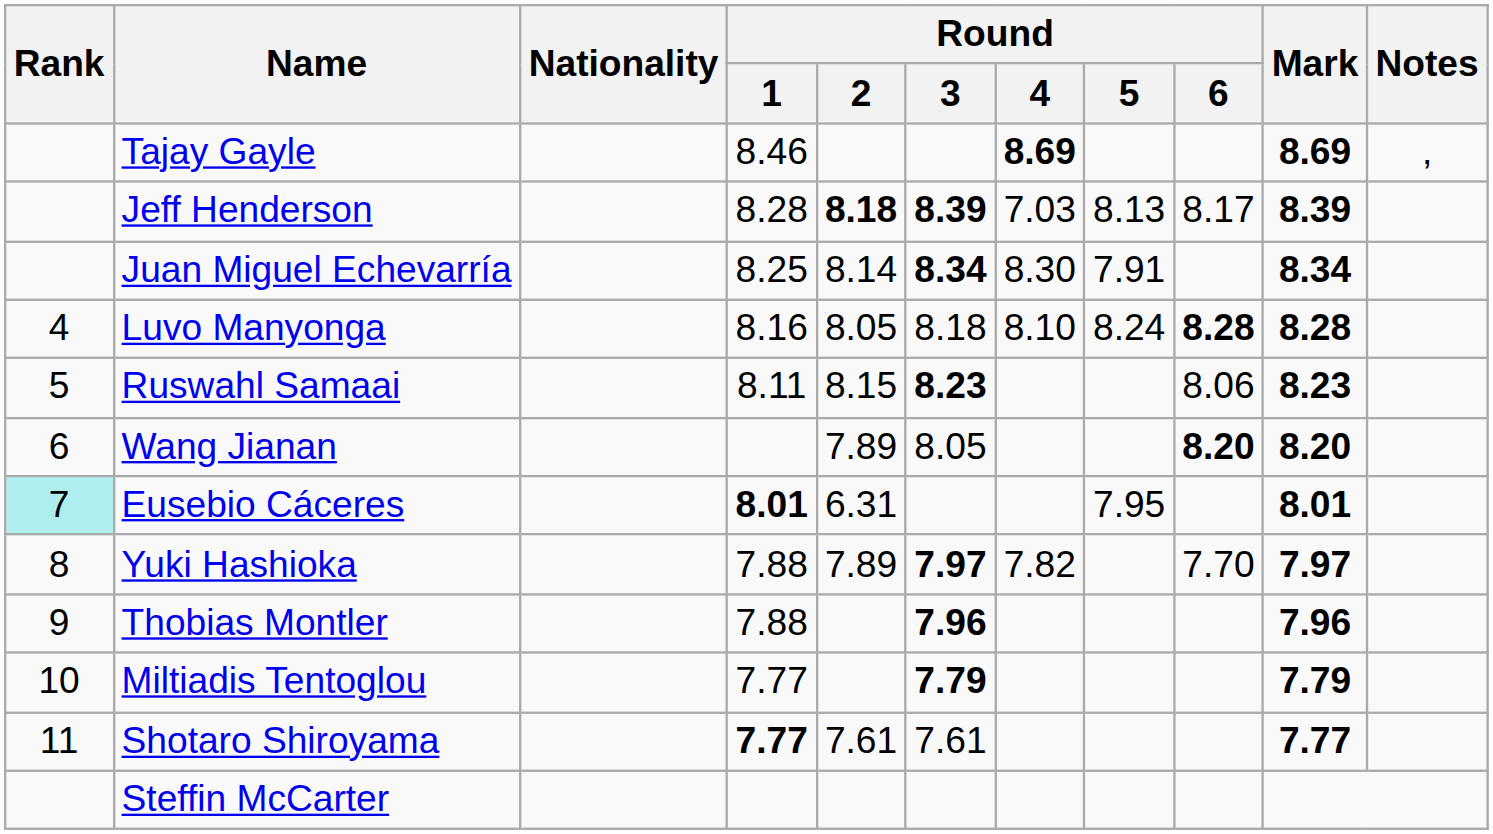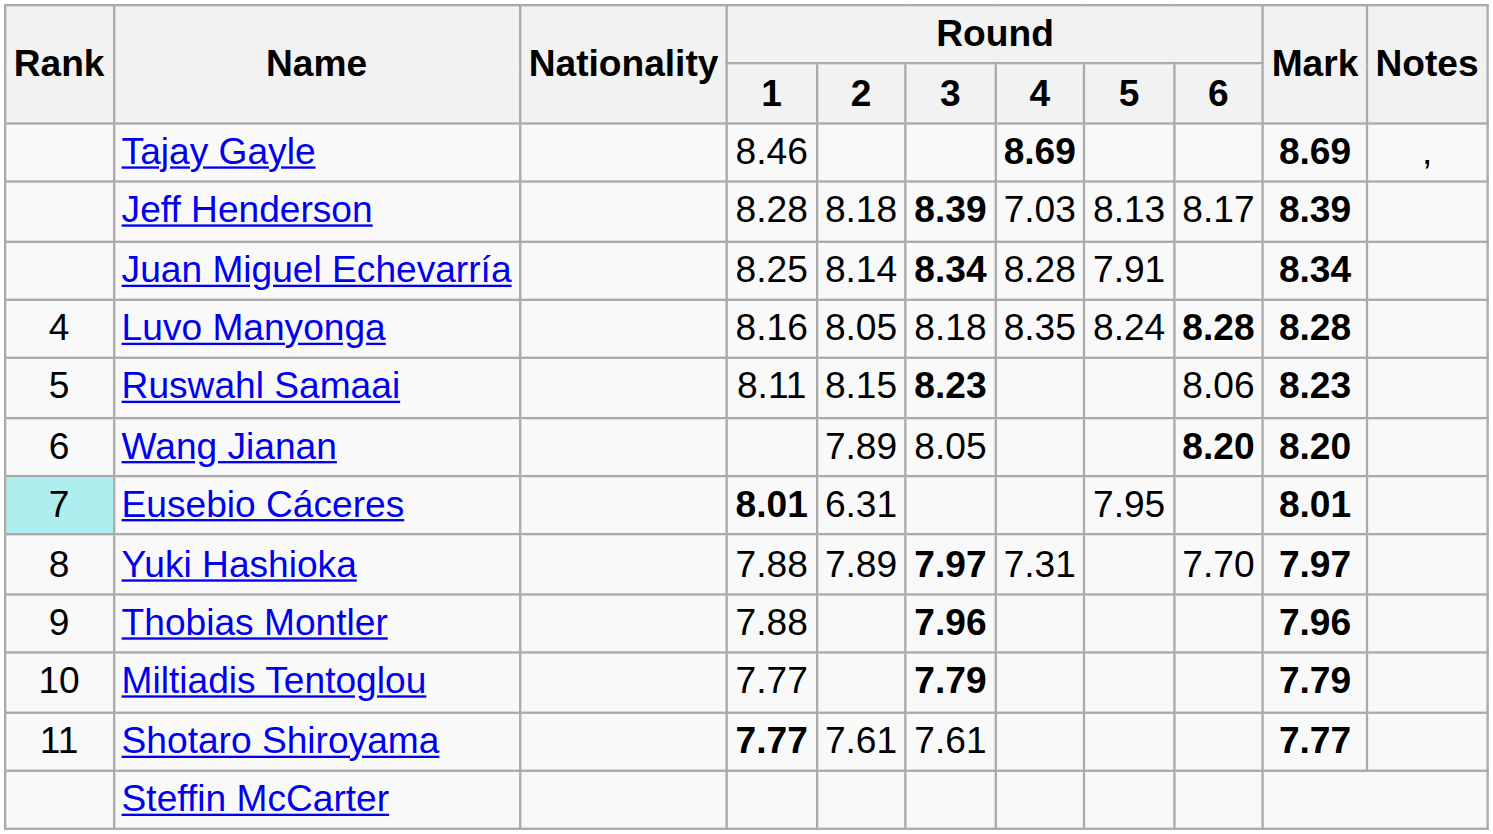 <table class="wikitable sortable" style="text-align:center">
 <tr>
 <th rowspan=2>Rank</th>
 <th rowspan=2>Name</th>
 <th rowspan=2>Nationality</th>
 <th colspan=6>Round</th>
 <th rowspan=2>Mark</th>
 <th rowspan=2>Notes</th>
 </tr>
 <tr>
 <th>1</th>
 <th>2</th>
 <th>3</th>
 <th>4</th>
 <th>5</th>
 <th>6</th>
 </tr>
 <tr>
 <td></td>
 <td align=left><a href='#'>Tajay Gayle</a></td>
 <td align=left></td>
 <td>8.46</td>
 <td></td>
 <td></td>
 <td><strong>8.69</strong></td>
 <td></td>
 <td></td>
 <td><strong>8.69</strong></td>
 <td>, <strong></strong></td>
 </tr>
 <tr>
 <td></td>
 <td align=left><a href='#'>Jeff Henderson</a></td>
 <td align=left></td>
 <td>8.28</td>
-<td><strong>8.18</strong></td>
+<td>8.18</td>
 <td><strong>8.39</strong></td>
 <td>7.03</td>
 <td>8.13</td>
 <td>8.17</td>
 <td><strong>8.39</strong></td>
 <td></td>
 </tr>
 <tr>
 <td></td>
 <td align=left><a href='#'>Juan Miguel Echevarría</a></td>
 <td align=left></td>
 <td>8.25</td>
 <td>8.14</td>
 <td><strong>8.34</strong></td>
-<td>8.30</td>
+<td>8.28</td>
 <td>7.91</td>
 <td></td>
 <td><strong>8.34</strong></td>
 <td></td>
 </tr>
 <tr>
 <td>4</td>
 <td align=left><a href='#'>Luvo Manyonga</a></td>
 <td align=left></td>
 <td>8.16</td>
 <td>8.05</td>
 <td>8.18</td>
-<td>8.10</td>
+<td>8.35</td>
 <td>8.24</td>
 <td><strong>8.28</strong></td>
 <td><strong>8.28</strong></td>
 <td></td>
 </tr>
 <tr>
 <td>5</td>
 <td align=left><a href='#'>Ruswahl Samaai</a></td>
 <td align=left></td>
 <td>8.11</td>
 <td>8.15</td>
 <td><strong>8.23</strong></td>
 <td></td>
 <td></td>
 <td>8.06</td>
 <td><strong>8.23</strong></td>
 <td></td>
 </tr>
 <tr>
 <td>6</td>
 <td align=left><a href='#'>Wang Jianan</a></td>
 <td align=left></td>
 <td></td>
 <td>7.89</td>
 <td>8.05</td>
 <td></td>
 <td></td>
 <td><strong>8.20</strong></td>
 <td><strong>8.20</strong></td>
 <td></td>
 </tr>
 <tr>
 <td style="background: paleturquoise;">7</td>
 <td align=left><a href='#'>Eusebio Cáceres</a></td>
 <td align=left></td>
 <td><strong>8.01</strong></td>
 <td>6.31</td>
 <td></td>
 <td></td>
 <td>7.95</td>
 <td></td>
 <td><strong>8.01</strong></td>
 <td></td>
 </tr>
 <tr>
 <td>8</td>
 <td align=left><a href='#'>Yuki Hashioka</a></td>
 <td align=left></td>
 <td>7.88</td>
 <td>7.89</td>
 <td><strong>7.97</strong></td>
-<td>7.82</td>
+<td>7.31</td>
 <td></td>
 <td>7.70</td>
 <td><strong>7.97</strong></td>
 <td></td>
 </tr>
 <tr>
 <td>9</td>
 <td align=left><a href='#'>Thobias Montler</a></td>
 <td align=left></td>
 <td>7.88</td>
 <td></td>
 <td><strong>7.96</strong></td>
 <td></td>
 <td></td>
 <td></td>
 <td><strong>7.96</strong></td>
 <td></td>
 </tr>
 <tr>
 <td>10</td>
 <td align=left><a href='#'>Miltiadis Tentoglou</a></td>
 <td align=left></td>
 <td>7.77</td>
 <td></td>
 <td><strong>7.79</strong></td>
 <td></td>
 <td></td>
 <td></td>
 <td><strong>7.79</strong></td>
 <td></td>
 </tr>
 <tr>
 <td>11</td>
 <td align=left><a href='#'>Shotaro Shiroyama</a></td>
 <td align=left></td>
 <td><strong>7.77</strong></td>
 <td>7.61</td>
 <td>7.61</td>
 <td></td>
 <td></td>
 <td></td>
 <td><strong>7.77</strong></td>
 <td></td>
 </tr>
 <tr>
 <td></td>
 <td align=left><a href='#'>Steffin McCarter</a></td>
 <td align=left></td>
 <td></td>
 <td></td>
 <td></td>
 <td></td>
 <td></td>
 <td></td>
 <td colspan=2></td>
 </tr>
 </table>
